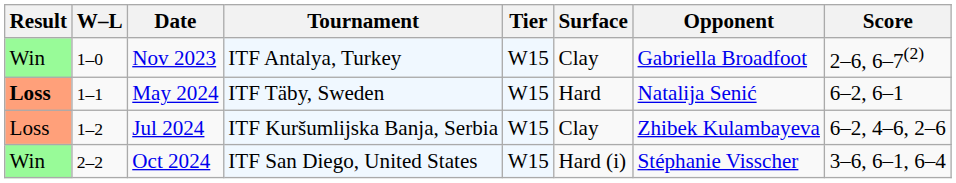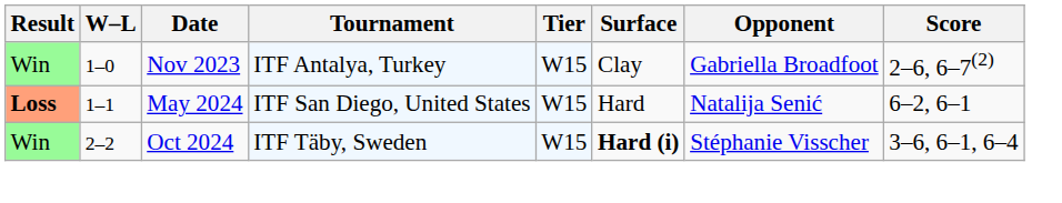 <table class="sortable wikitable">
 <tr>
 <th>Result</th>
 <th class="unsortable">W–L</th>
 <th>Date</th>
 <th>Tournament</th>
 <th>Tier</th>
 <th>Surface</th>
 <th>Opponent</th>
 <th class="unsortable">Score</th>
 </tr>
 <tr>
 <td style="background:#98fb98;">Win</td>
 <td><small>1–0</small></td>
 <td><a href='#'>Nov 2023</a></td>
 <td style="background:#f0f8ff;">ITF Antalya, Turkey</td>
 <td style="background:#f0f8ff;">W15</td>
 <td>Clay</td>
 <td> <a href='#'>Gabriella Broadfoot</a></td>
 <td>2–6, 6–7<sup>(2)</sup></td>
 </tr>
 <tr>
 <td style="background:#ffa07a;"><strong>Loss</strong></td>
 <td><small>1–1</small></td>
 <td><a href='#'>May 2024</a></td>
-<td style="background:#f0f8ff;">ITF Täby, Sweden</td>
+<td style="background:#f0f8ff;">ITF San Diego, United States</td>
 <td style="background:#f0f8ff;">W15</td>
 <td>Hard</td>
 <td> <a href='#'>Natalija Senić</a></td>
 <td>6–2, 6–1</td>
 </tr>
 <tr>
-<td style="background:#ffa07a;">Loss</td>
-<td><small>1–2</small></td>
-<td><a href='#'>Jul 2024</a></td>
-<td style="background:#f0f8ff;">ITF Kuršumlijska Banja, Serbia</td>
-<td style="background:#f0f8ff;">W15</td>
-<td>Clay</td>
-<td> <a href='#'>Zhibek Kulambayeva</a></td>
-<td>6–2, 4–6, 2–6</td>
-</tr>
-<tr>
 <td style="background:#98fb98;">Win</td>
 <td><small>2–2</small></td>
 <td><a href='#'>Oct 2024</a></td>
-<td style="background:#f0f8ff;">ITF San Diego, United States</td>
+<td style="background:#f0f8ff;">ITF Täby, Sweden</td>
 <td style="background:#f0f8ff;">W15</td>
-<td>Hard (i)</td>
+<td><strong>Hard (i)</strong></td>
 <td> <a href='#'>Stéphanie Visscher</a></td>
 <td>3–6, 6–1, 6–4</td>
 </tr>
 </table>
